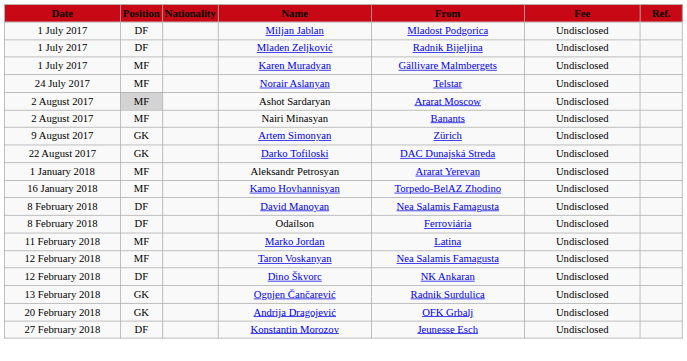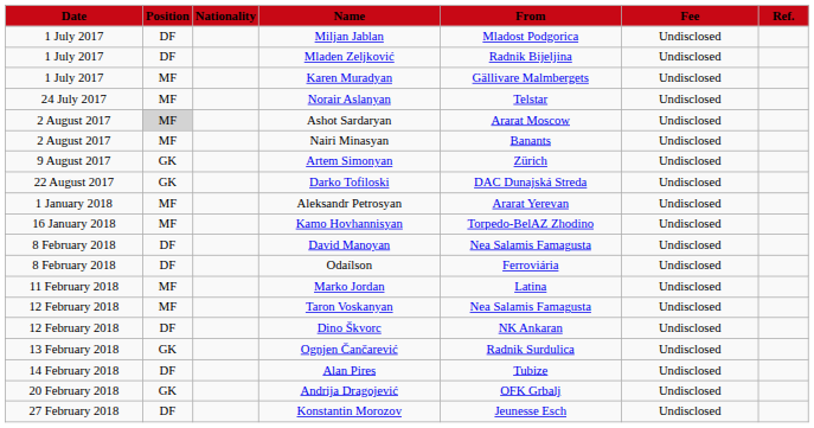 <table class="wikitable"  style="text-align:center; font-size:90%; ">
 <tr>
 <th style="background:#C80815; color:black; width:150px;">Date</th>
 <th style="background:#C80815; color:black; width:50px;">Position</th>
 <th style="background:#C80815; color:black; width:50px;">Nationality</th>
 <th style="background:#C80815; color:black; width:200px;">Name</th>
 <th style="background:#C80815; color:black; width:200px;">From</th>
 <th style="background:#C80815; color:black; width:150px;">Fee</th>
 <th style="background:#C80815; color:black; width:50px;">Ref.</th>
 </tr>
 <tr>
 <td>1 July 2017</td>
 <td>DF</td>
 <td></td>
 <td><a href='#'>Miljan Jablan</a></td>
 <td><a href='#'>Mladost Podgorica</a></td>
 <td>Undisclosed</td>
 <td></td>
 </tr>
 <tr>
 <td>1 July 2017</td>
 <td>DF</td>
 <td></td>
 <td><a href='#'>Mladen Zeljković</a></td>
 <td><a href='#'>Radnik Bijeljina</a></td>
 <td>Undisclosed</td>
 <td></td>
 </tr>
 <tr>
 <td>1 July 2017</td>
 <td>MF</td>
 <td></td>
 <td><a href='#'>Karen Muradyan</a></td>
 <td><a href='#'>Gällivare Malmbergets</a></td>
 <td>Undisclosed</td>
 <td></td>
 </tr>
 <tr>
 <td>24 July 2017</td>
 <td>MF</td>
 <td></td>
 <td><a href='#'>Norair Aslanyan</a></td>
 <td><a href='#'>Telstar</a></td>
 <td>Undisclosed</td>
 <td></td>
 </tr>
 <tr>
 <td>2 August 2017</td>
 <td style="background: lightgrey;">MF</td>
 <td></td>
 <td>Ashot Sardaryan</td>
 <td><a href='#'>Ararat Moscow</a></td>
 <td>Undisclosed</td>
 <td></td>
 </tr>
 <tr>
 <td>2 August 2017</td>
 <td>MF</td>
 <td></td>
 <td>Nairi Minasyan</td>
 <td><a href='#'>Banants</a></td>
 <td>Undisclosed</td>
 <td></td>
 </tr>
 <tr>
 <td>9 August 2017</td>
 <td>GK</td>
 <td></td>
 <td><a href='#'>Artem Simonyan</a></td>
 <td><a href='#'>Zürich</a></td>
 <td>Undisclosed</td>
 <td></td>
 </tr>
 <tr>
 <td>22 August 2017</td>
 <td>GK</td>
 <td></td>
 <td><a href='#'>Darko Tofiloski</a></td>
 <td><a href='#'>DAC Dunajská Streda</a></td>
 <td>Undisclosed</td>
 <td></td>
 </tr>
 <tr>
 <td>1 January 2018</td>
 <td>MF</td>
 <td></td>
 <td>Aleksandr Petrosyan</td>
 <td><a href='#'>Ararat Yerevan</a></td>
 <td>Undisclosed</td>
 <td></td>
 </tr>
 <tr>
 <td>16 January 2018</td>
 <td>MF</td>
 <td></td>
 <td><a href='#'>Kamo Hovhannisyan</a></td>
 <td><a href='#'>Torpedo-BelAZ Zhodino</a></td>
 <td>Undisclosed</td>
 <td></td>
 </tr>
 <tr>
 <td>8 February 2018</td>
 <td>DF</td>
 <td></td>
 <td><a href='#'>David Manoyan</a></td>
 <td><a href='#'>Nea Salamis Famagusta</a></td>
 <td>Undisclosed</td>
 <td></td>
 </tr>
 <tr>
 <td>8 February 2018</td>
 <td>DF</td>
 <td></td>
 <td>Odaílson</td>
 <td><a href='#'>Ferroviária</a></td>
 <td>Undisclosed</td>
 <td></td>
 </tr>
 <tr>
 <td>11 February 2018</td>
 <td>MF</td>
 <td></td>
 <td><a href='#'>Marko Jordan</a></td>
 <td><a href='#'>Latina</a></td>
 <td>Undisclosed</td>
 <td></td>
 </tr>
 <tr>
 <td>12 February 2018</td>
 <td>MF</td>
 <td></td>
 <td><a href='#'>Taron Voskanyan</a></td>
 <td><a href='#'>Nea Salamis Famagusta</a></td>
 <td>Undisclosed</td>
 <td></td>
 </tr>
 <tr>
 <td>12 February 2018</td>
 <td>DF</td>
 <td></td>
 <td><a href='#'>Dino Škvorc</a></td>
 <td><a href='#'>NK Ankaran</a></td>
 <td>Undisclosed</td>
 <td></td>
 </tr>
 <tr>
 <td>13 February 2018</td>
 <td>GK</td>
 <td></td>
 <td><a href='#'>Ognjen Čančarević</a></td>
 <td><a href='#'>Radnik Surdulica</a></td>
 <td>Undisclosed</td>
 <td></td>
 </tr>
 <tr>
+<td>14 February 2018</td>
+<td>DF</td>
+<td></td>
+<td><a href='#'>Alan Pires</a></td>
+<td><a href='#'>Tubize</a></td>
+<td>Undisclosed</td>
+<td></td>
+</tr>
+<tr>
 <td>20 February 2018</td>
 <td>GK</td>
 <td></td>
 <td><a href='#'>Andrija Dragojević</a></td>
 <td><a href='#'>OFK Grbalj</a></td>
 <td>Undisclosed</td>
 <td></td>
 </tr>
 <tr>
 <td>27 February 2018</td>
 <td>DF</td>
 <td></td>
 <td><a href='#'>Konstantin Morozov</a></td>
 <td><a href='#'>Jeunesse Esch</a></td>
 <td>Undisclosed</td>
 <td></td>
 </tr>
 </table>
